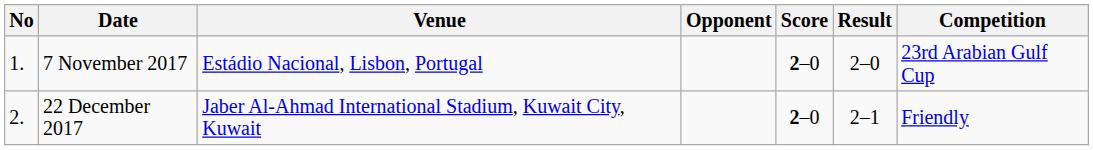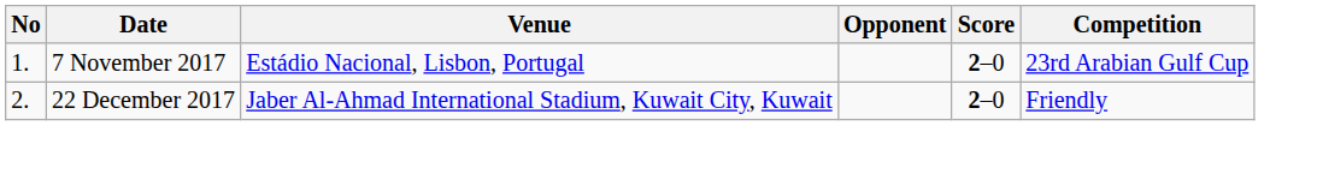 <table class="wikitable" style="font-size:100%;">
 <tr>
 <th>No</th>
 <th>Date</th>
 <th>Venue</th>
 <th>Opponent</th>
 <th>Score</th>
-<th>Result</th>
 <th>Competition</th>
 </tr>
 <tr>
 <td>1.</td>
 <td>7 November 2017</td>
 <td><a href='#'>Estádio Nacional</a>, <a href='#'>Lisbon</a>, <a href='#'>Portugal</a></td>
 <td></td>
 <td align=center><strong>2</strong>–0</td>
-<td align=center>2–0</td>
 <td><a href='#'>23rd Arabian Gulf Cup</a></td>
 </tr>
 <tr>
 <td>2.</td>
 <td>22 December 2017</td>
 <td><a href='#'>Jaber Al-Ahmad International Stadium</a>, <a href='#'>Kuwait City</a>, <a href='#'>Kuwait</a></td>
 <td></td>
 <td align=center><strong>2</strong>–0</td>
-<td align=center>2–1</td>
 <td><a href='#'>Friendly</a></td>
 </tr>
 </table>
